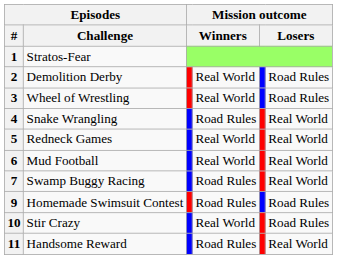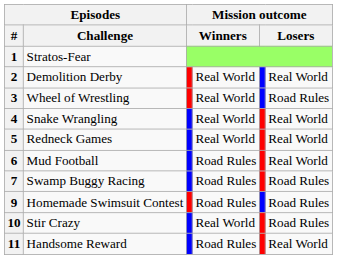 <table class="wikitable">
 <tr>
 <th colspan=2>Episodes</th>
 <th colspan=4>Mission outcome</th>
 </tr>
 <tr>
 <th>#</th>
 <th>Challenge</th>
 <th colspan=2>Winners</th>
 <th colspan=2>Losers</th>
 </tr>
 <tr>
 <th>1</th>
 <td>Stratos-Fear</td>
 <td colspan=4 bgcolor="#99FF66"></td>
 </tr>
 <tr>
 <th>2</th>
 <td>Demolition Derby</td>
 <td bgcolor="red"></td>
 <td>Real World</td>
 <td bgcolor="blue"></td>
-<td>Road Rules</td>
+<td>Real World</td>
 </tr>
 <tr>
 <th>3</th>
 <td>Wheel of Wrestling</td>
 <td bgcolor="red"></td>
 <td>Real World</td>
 <td bgcolor="blue"></td>
 <td>Road Rules</td>
 </tr>
 <tr>
 <th>4</th>
 <td>Snake Wrangling</td>
 <td bgcolor="blue"></td>
-<td>Road Rules</td>
+<td>Real World</td>
 <td bgcolor="red"></td>
 <td>Real World</td>
 </tr>
 <tr>
 <th>5</th>
 <td>Redneck Games</td>
 <td bgcolor="blue"></td>
 <td>Real World</td>
 <td bgcolor="red"></td>
 <td>Real World</td>
 </tr>
 <tr>
 <th>6</th>
 <td>Mud Football</td>
 <td bgcolor="blue"></td>
-<td>Real World</td>
+<td>Road Rules</td>
 <td bgcolor="red"></td>
 <td>Real World</td>
 </tr>
 <tr>
 <th>7</th>
 <td>Swamp Buggy Racing</td>
 <td bgcolor="blue"></td>
 <td>Road Rules</td>
 <td bgcolor="red"></td>
-<td>Real World</td>
+<td>Road Rules</td>
 </tr>
 <tr>
 <th>9</th>
 <td>Homemade Swimsuit Contest</td>
 <td bgcolor="red"></td>
 <td>Road Rules</td>
 <td bgcolor="blue"></td>
 <td>Road Rules</td>
 </tr>
 <tr>
 <th>10</th>
 <td>Stir Crazy</td>
 <td bgcolor="blue"></td>
 <td>Real World</td>
 <td bgcolor="red"></td>
 <td>Road Rules</td>
 </tr>
 <tr>
 <th>11</th>
 <td>Handsome Reward</td>
 <td bgcolor="blue"></td>
 <td>Road Rules</td>
 <td bgcolor="red"></td>
 <td>Real World</td>
 </tr>
 </table>
